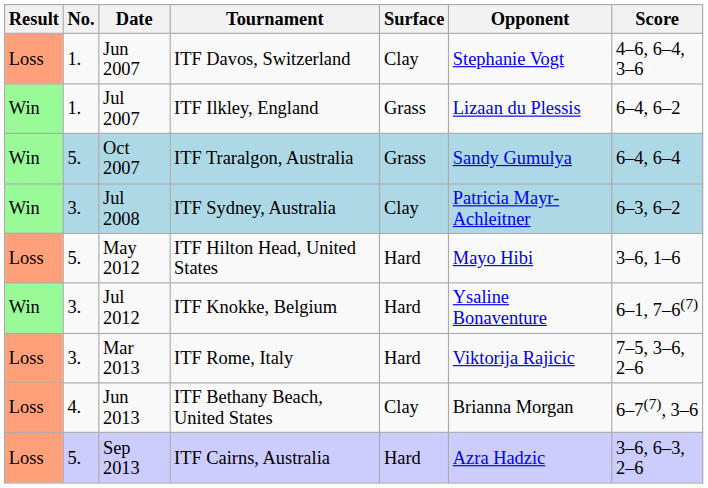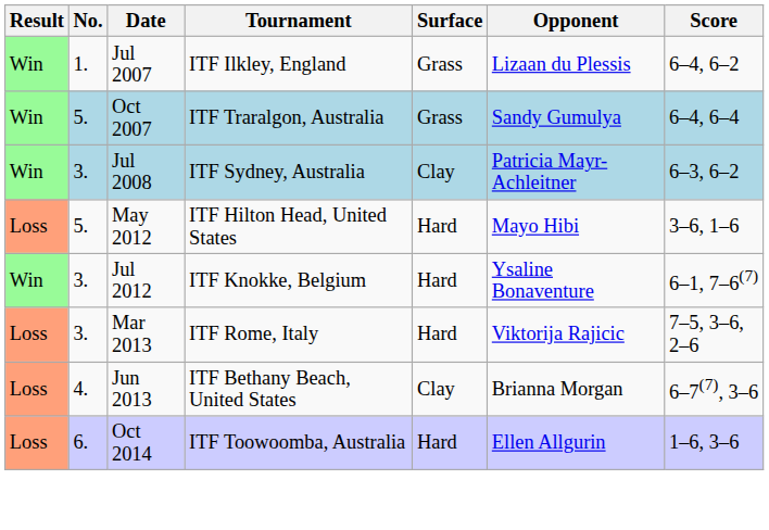 <table class="sortable wikitable">
 <tr>
 <th>Result</th>
 <th>No.</th>
 <th>Date</th>
 <th>Tournament</th>
 <th>Surface</th>
 <th>Opponent</th>
 <th class=unsortable>Score</th>
-</tr>
-<tr style="background:f0f8ff;">
-<td style="background:#ffa07a;">Loss</td>
-<td>1.</td>
-<td>Jun 2007</td>
-<td>ITF Davos, Switzerland</td>
-<td>Clay</td>
-<td> <a href='#'>Stephanie Vogt</a></td>
-<td>4–6, 6–4, 3–6</td>
 </tr>
 <tr style="background:f0f8ff;">
 <td style="background:#98fb98;">Win</td>
 <td>1.</td>
 <td>Jul 2007</td>
 <td>ITF Ilkley, England</td>
 <td>Grass</td>
 <td> <a href='#'>Lizaan du Plessis</a></td>
 <td>6–4, 6–2</td>
 </tr>
 <tr style="background:lightblue;">
 <td style="background:#98fb98;">Win</td>
 <td>5.</td>
 <td>Oct 2007</td>
 <td>ITF Traralgon, Australia</td>
 <td>Grass</td>
 <td> <a href='#'>Sandy Gumulya</a></td>
 <td>6–4, 6–4</td>
 </tr>
 <tr style="background:lightblue;">
 <td style="background:#98fb98;">Win</td>
 <td>3.</td>
 <td>Jul 2008</td>
 <td>ITF Sydney, Australia</td>
 <td>Clay</td>
 <td> <a href='#'>Patricia Mayr-Achleitner</a></td>
 <td>6–3, 6–2</td>
 </tr>
 <tr style="background:f0f8ff;">
 <td style="background:#ffa07a;">Loss</td>
 <td>5.</td>
 <td>May 2012</td>
 <td>ITF Hilton Head, United States</td>
 <td>Hard</td>
 <td> <a href='#'>Mayo Hibi</a></td>
 <td>3–6, 1–6</td>
 </tr>
 <tr style="background:f0f8ff;">
 <td style="background:#98fb98;">Win</td>
 <td>3.</td>
 <td>Jul 2012</td>
 <td>ITF Knokke, Belgium</td>
 <td>Hard</td>
 <td> <a href='#'>Ysaline Bonaventure</a></td>
 <td>6–1, 7–6<sup>(7)</sup></td>
 </tr>
 <tr style="background:f0f8ff;">
 <td style="background:#ffa07a;">Loss</td>
 <td>3.</td>
 <td>Mar 2013</td>
 <td>ITF Rome, Italy</td>
 <td>Hard</td>
 <td> <a href='#'>Viktorija Rajicic</a></td>
 <td>7–5, 3–6, 2–6</td>
 </tr>
 <tr style="background:f0f8ff;">
 <td style="background:#ffa07a;">Loss</td>
 <td>4.</td>
 <td>Jun 2013</td>
 <td>ITF Bethany Beach, United States</td>
 <td>Clay</td>
 <td> Brianna Morgan</td>
 <td>6–7<sup>(7)</sup>, 3–6</td>
 </tr>
 <tr style="background:#ccccff;">
 <td style="background:#ffa07a;">Loss</td>
-<td>5.</td>
-<td>Sep 2013</td>
-<td>ITF Cairns, Australia</td>
+<td>6.</td>
+<td>Oct 2014</td>
+<td>ITF Toowoomba, Australia</td>
 <td>Hard</td>
-<td> <a href='#'>Azra Hadzic</a></td>
-<td>3–6, 6–3, 2–6</td>
+<td> <a href='#'>Ellen Allgurin</a></td>
+<td>1–6, 3–6</td>
 </tr>
 </table>
